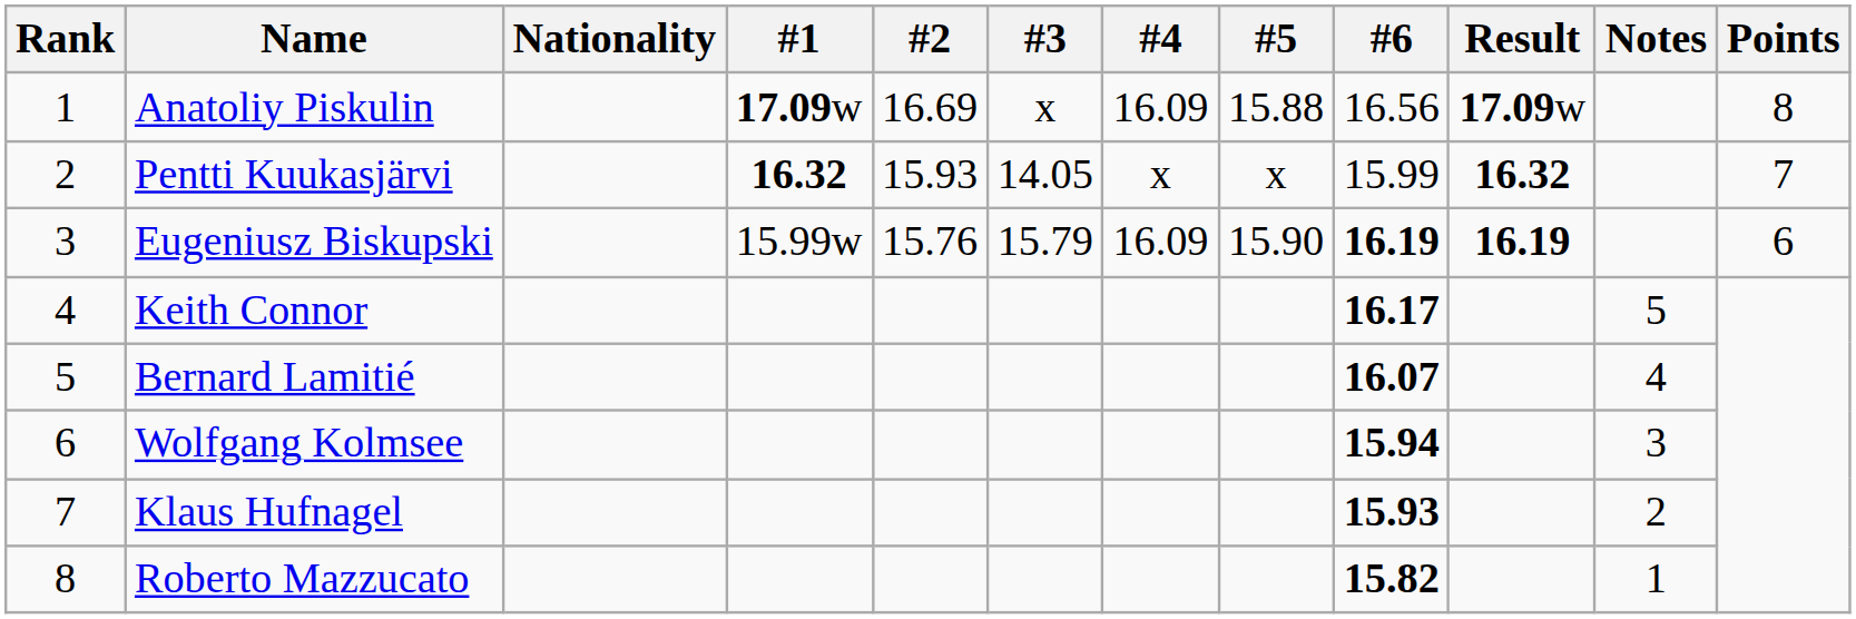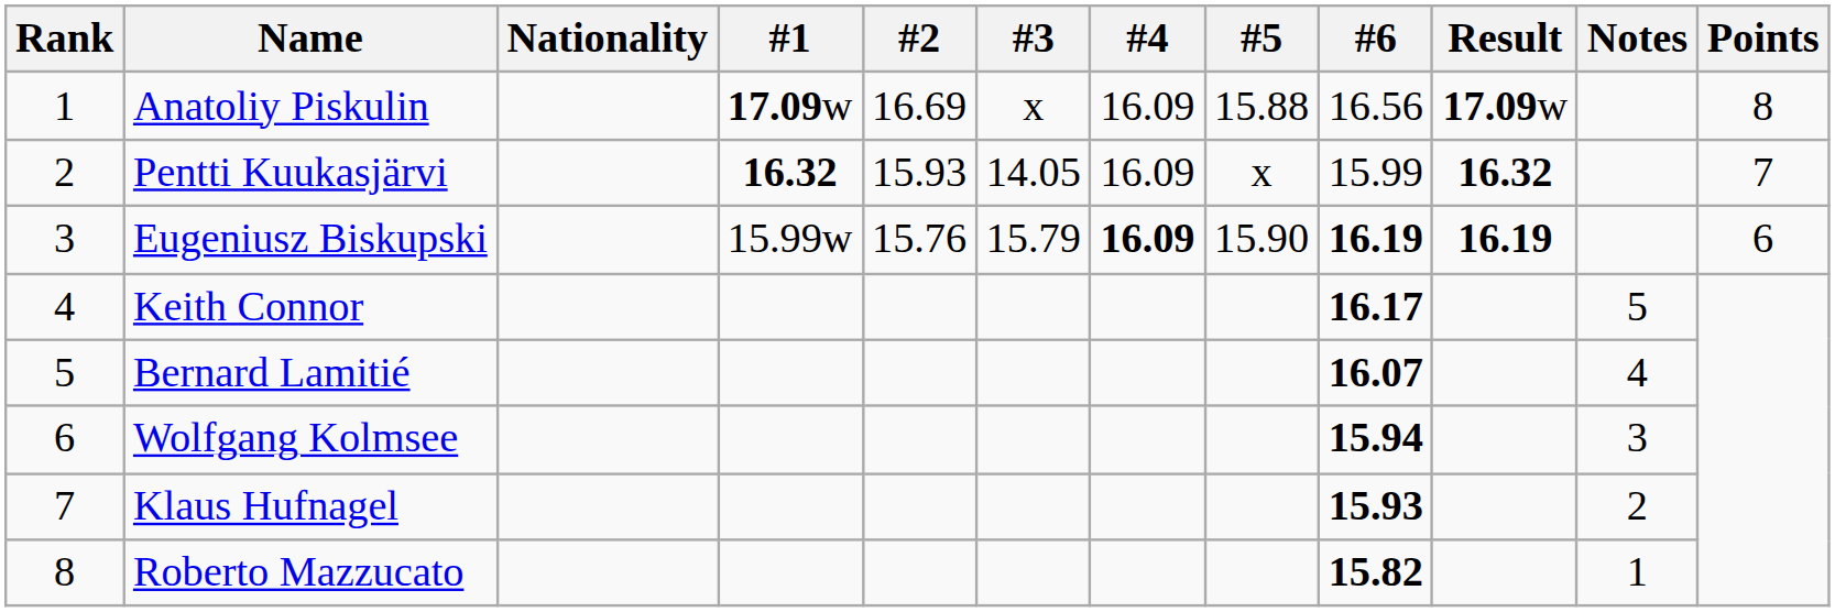 <table class="wikitable sortable" style="text-align:center">
 <tr>
 <th>Rank</th>
 <th>Name</th>
 <th>Nationality</th>
 <th>#1</th>
 <th>#2</th>
 <th>#3</th>
 <th>#4</th>
 <th>#5</th>
 <th>#6</th>
 <th>Result</th>
 <th>Notes</th>
 <th>Points</th>
 </tr>
 <tr>
 <td>1</td>
 <td align=left><a href='#'>Anatoliy Piskulin</a></td>
 <td align=left></td>
 <td><strong>17.09</strong>w</td>
 <td>16.69</td>
 <td>x</td>
 <td>16.09</td>
 <td>15.88</td>
 <td>16.56</td>
 <td><strong>17.09</strong>w</td>
 <td></td>
 <td>8</td>
 </tr>
 <tr>
 <td>2</td>
 <td align=left><a href='#'>Pentti Kuukasjärvi</a></td>
 <td align=left></td>
 <td><strong>16.32</strong></td>
 <td>15.93</td>
 <td>14.05</td>
-<td>x</td>
+<td>16.09</td>
 <td>x</td>
 <td>15.99</td>
 <td><strong>16.32</strong></td>
 <td></td>
 <td>7</td>
 </tr>
 <tr>
 <td>3</td>
 <td align=left><a href='#'>Eugeniusz Biskupski</a></td>
 <td align=left></td>
 <td>15.99w</td>
 <td>15.76</td>
 <td>15.79</td>
-<td>16.09</td>
+<td><strong>16.09</strong></td>
 <td>15.90</td>
 <td><strong>16.19</strong></td>
 <td><strong>16.19</strong></td>
 <td></td>
 <td>6</td>
 </tr>
 <tr>
 <td>4</td>
 <td align=left><a href='#'>Keith Connor</a></td>
 <td align=left></td>
 <td></td>
 <td></td>
 <td></td>
 <td></td>
 <td></td>
 <td><strong>16.17</strong></td>
 <td></td>
 <td>5</td>
 </tr>
 <tr>
 <td>5</td>
 <td align=left><a href='#'>Bernard Lamitié</a></td>
 <td align=left></td>
 <td></td>
 <td></td>
 <td></td>
 <td></td>
 <td></td>
 <td><strong>16.07</strong></td>
 <td></td>
 <td>4</td>
 </tr>
 <tr>
 <td>6</td>
 <td align=left><a href='#'>Wolfgang Kolmsee</a></td>
 <td align=left></td>
 <td></td>
 <td></td>
 <td></td>
 <td></td>
 <td></td>
 <td><strong>15.94</strong></td>
 <td></td>
 <td>3</td>
 </tr>
 <tr>
 <td>7</td>
 <td align=left><a href='#'>Klaus Hufnagel</a></td>
 <td align=left></td>
 <td></td>
 <td></td>
 <td></td>
 <td></td>
 <td></td>
 <td><strong>15.93</strong></td>
 <td></td>
 <td>2</td>
 </tr>
 <tr>
 <td>8</td>
 <td align=left><a href='#'>Roberto Mazzucato</a></td>
 <td align=left></td>
 <td></td>
 <td></td>
 <td></td>
 <td></td>
 <td></td>
 <td><strong>15.82</strong></td>
 <td></td>
 <td>1</td>
 </tr>
 </table>
